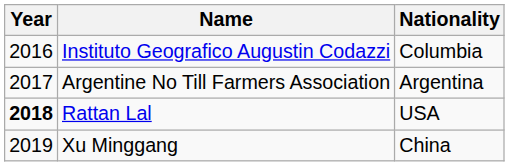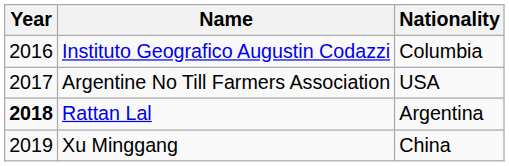 <table class="wikitable">
 <tr>
 <th>Year</th>
 <th>Name</th>
 <th>Nationality</th>
 </tr>
 <tr>
 <td>2016</td>
 <td><a href='#'>Instituto Geografico Augustin Codazzi</a></td>
 <td>Columbia</td>
 </tr>
 <tr>
 <td>2017</td>
 <td>Argentine No Till Farmers Association</td>
-<td>Argentina</td>
+<td>USA</td>
 </tr>
 <tr>
 <td><strong>2018</strong></td>
 <td><a href='#'>Rattan Lal</a></td>
-<td>USA</td>
+<td>Argentina</td>
 </tr>
 <tr>
 <td>2019</td>
 <td>Xu Minggang</td>
 <td>China</td>
 </tr>
 </table>
